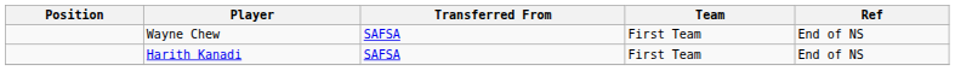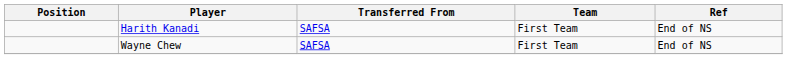 <table class="wikitable sortable" style="width:80%; text-align:center; font-size:100%; text-align:left;">
 <tr>
 <th>Position</th>
 <th>Player</th>
 <th>Transferred From</th>
 <th>Team</th>
 <th>Ref</th>
 </tr>
 <tr>
 <td></td>
-<td> Wayne Chew</td>
+<td> <a href='#'>Harith Kanadi</a></td>
 <td> <a href='#'>SAFSA</a></td>
 <td>First Team</td>
 <td>End of NS </td>
 </tr>
 <tr>
 <td></td>
-<td> <a href='#'>Harith Kanadi</a></td>
+<td> Wayne Chew</td>
 <td> <a href='#'>SAFSA</a></td>
 <td>First Team</td>
 <td>End of NS </td>
 </tr>
 <tr>
 </tr>
 </table>
